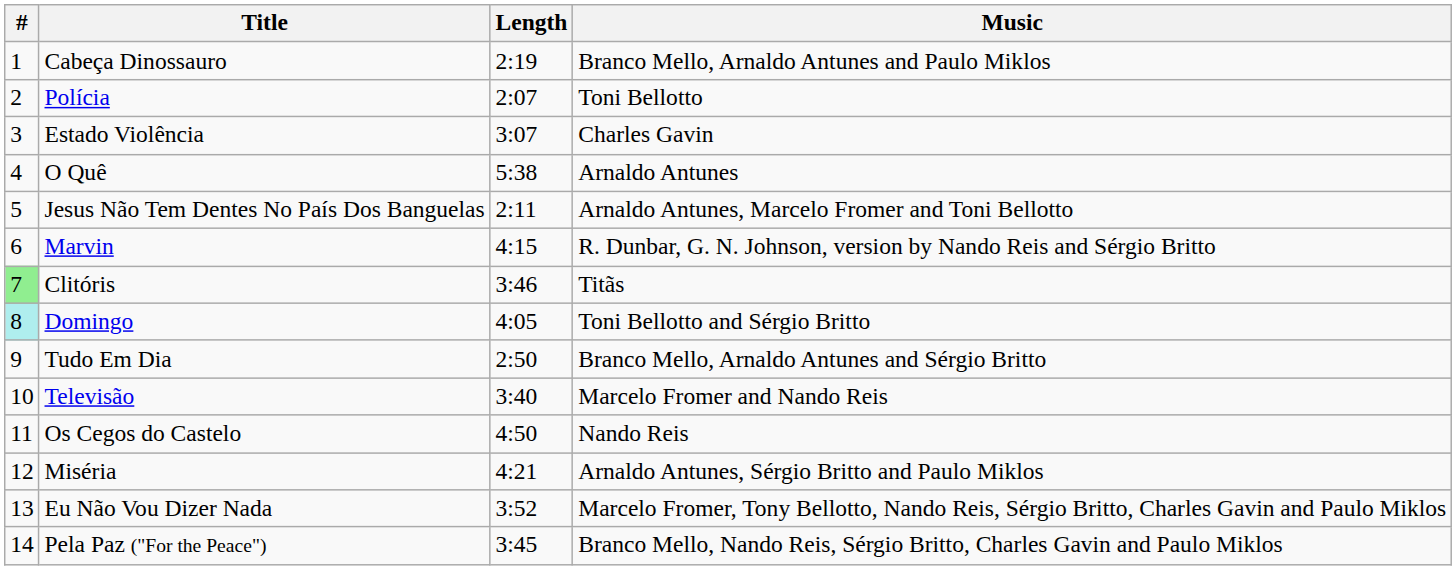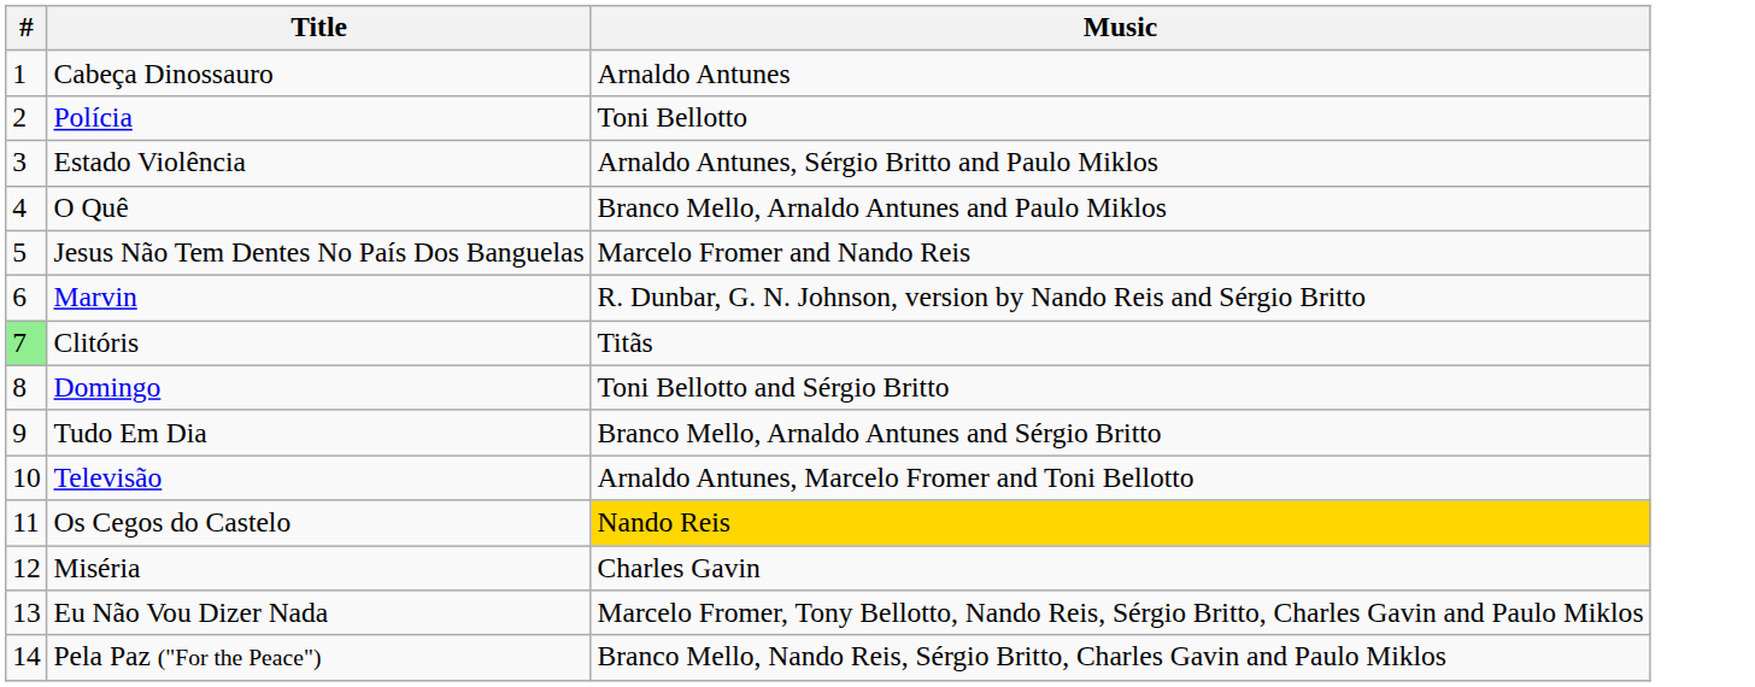 <table class="wikitable">
 <tr>
 <th>#</th>
 <th>Title</th>
-<th>Length</th>
 <th>Music</th>
 </tr>
 <tr>
 <td rowspan="1">1</td>
 <td>Cabeça Dinossauro</td>
-<td>2:19</td>
-<td>Branco Mello, Arnaldo Antunes and Paulo Miklos</td>
+<td>Arnaldo Antunes</td>
 </tr>
 <tr>
 <td rowspan="1">2</td>
 <td><a href='#'>Polícia</a></td>
-<td>2:07</td>
 <td>Toni Bellotto</td>
 </tr>
 <tr>
 <td rowspan="1">3</td>
 <td>Estado Violência</td>
-<td>3:07</td>
-<td>Charles Gavin</td>
+<td>Arnaldo Antunes, Sérgio Britto and Paulo Miklos</td>
 </tr>
 <tr>
 <td rowspan="1">4</td>
 <td>O Quê</td>
-<td>5:38</td>
-<td>Arnaldo Antunes</td>
+<td>Branco Mello, Arnaldo Antunes and Paulo Miklos</td>
 </tr>
 <tr>
 <td rowspan="1">5</td>
 <td>Jesus Não Tem Dentes No País Dos Banguelas</td>
-<td>2:11</td>
-<td>Arnaldo Antunes, Marcelo Fromer and Toni Bellotto</td>
+<td>Marcelo Fromer and Nando Reis</td>
 </tr>
 <tr>
 <td rowspan="1">6</td>
 <td><a href='#'>Marvin</a></td>
-<td>4:15</td>
 <td>R. Dunbar, G. N. Johnson, version by Nando Reis and Sérgio Britto</td>
 </tr>
 <tr>
 <td rowspan="1" style="background: lightgreen;">7</td>
 <td>Clitóris</td>
-<td>3:46</td>
 <td>Titãs</td>
 </tr>
 <tr>
-<td rowspan="1" style="background: paleturquoise;">8</td>
+<td rowspan="1">8</td>
 <td><a href='#'>Domingo</a></td>
-<td>4:05</td>
 <td>Toni Bellotto and Sérgio Britto</td>
 </tr>
 <tr>
 <td rowspan="1">9</td>
 <td>Tudo Em Dia</td>
-<td>2:50</td>
 <td>Branco Mello, Arnaldo Antunes and Sérgio Britto</td>
 </tr>
 <tr>
 <td rowspan="1">10</td>
 <td><a href='#'>Televisão</a></td>
-<td>3:40</td>
-<td>Marcelo Fromer and Nando Reis</td>
+<td>Arnaldo Antunes, Marcelo Fromer and Toni Bellotto</td>
 </tr>
 <tr>
 <td rowspan="1">11</td>
 <td>Os Cegos do Castelo</td>
-<td>4:50</td>
-<td>Nando Reis</td>
+<td style="background: gold;">Nando Reis</td>
 </tr>
 <tr>
 <td rowspan="1">12</td>
 <td>Miséria</td>
-<td>4:21</td>
-<td>Arnaldo Antunes, Sérgio Britto and Paulo Miklos</td>
+<td>Charles Gavin</td>
 </tr>
 <tr>
 <td rowspan="1">13</td>
 <td>Eu Não Vou Dizer Nada</td>
-<td>3:52</td>
 <td>Marcelo Fromer, Tony Bellotto, Nando Reis, Sérgio Britto, Charles Gavin and Paulo Miklos</td>
 </tr>
 <tr>
 <td rowspan="1">14</td>
 <td>Pela Paz <small>("For the Peace")</small></td>
-<td>3:45</td>
 <td>Branco Mello, Nando Reis, Sérgio Britto, Charles Gavin and Paulo Miklos</td>
 </tr>
 </table>
